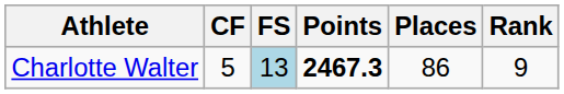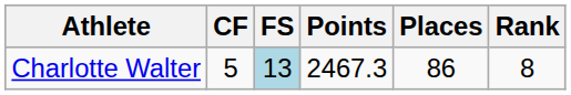 <table class="wikitable" border="1" style="font-size:90%">
 <tr>
 <th>Athlete</th>
 <th>CF</th>
 <th>FS</th>
 <th>Points</th>
 <th>Places</th>
 <th>Rank</th>
 </tr>
 <tr align=center>
 <td align=left><a href='#'>Charlotte Walter</a></td>
 <td>5</td>
 <td style="background: lightblue;">13</td>
-<td><strong>2467.3</strong></td>
+<td>2467.3</td>
 <td>86</td>
-<td>9</td>
+<td>8</td>
 </tr>
 </table>
